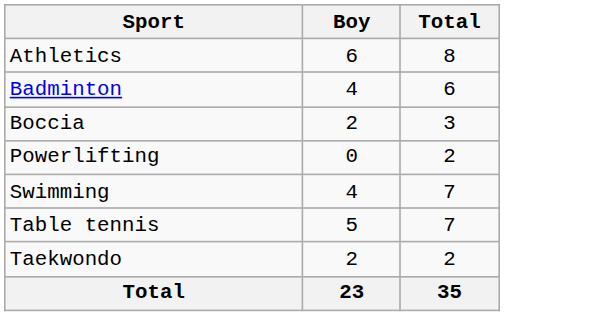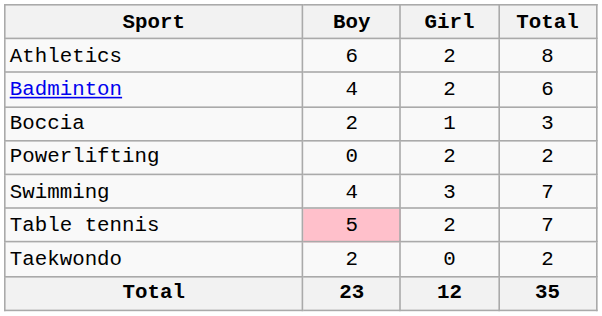 <table class="wikitable sortable" style="text-align:center;">
 <tr>
 <th width=180>Sport</th>
 <th width=55>Boy</th>
+<th width=55>Girl</th>
 <th width=55>Total</th>
 </tr>
 <tr>
 <td align=left>Athletics</td>
 <td>6</td>
+<td>2</td>
 <td>8</td>
 </tr>
 <tr>
 <td align=left><a href='#'>Badminton</a></td>
 <td>4</td>
+<td>2</td>
 <td>6</td>
 </tr>
 <tr>
 <td align=left>Boccia</td>
 <td>2</td>
+<td>1</td>
 <td>3</td>
 </tr>
 <tr>
 <td align=left>Powerlifting</td>
 <td>0</td>
 <td>2</td>
+<td>2</td>
 </tr>
 <tr>
 <td align=left>Swimming</td>
 <td>4</td>
+<td>3</td>
 <td>7</td>
 </tr>
 <tr>
 <td align=left>Table tennis</td>
-<td>5</td>
+<td style="background: pink;">5</td>
+<td>2</td>
 <td>7</td>
 </tr>
 <tr>
 <td align=left>Taekwondo</td>
 <td>2</td>
+<td>0</td>
 <td>2</td>
 </tr>
 <tr>
 <th>Total</th>
 <th>23</th>
+<th>12</th>
 <th>35</th>
 </tr>
 </table>
